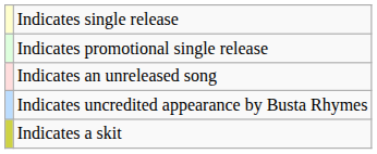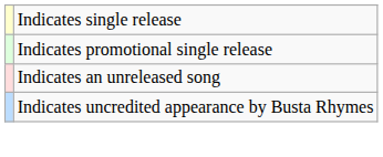 <table class="wikitable" style="font-size:90%;">
 <tr>
 <td style="background-color:#FFFFCC"></td>
 <td>Indicates single release</td>
 </tr>
 <tr>
 <td style="background-color:#DDFFDD"></td>
 <td>Indicates promotional single release</td>
 </tr>
 <tr>
 <td style="background-color:#FFDDDD"></td>
 <td>Indicates an unreleased song</td>
 </tr>
 <tr>
 <td style="background-color:#bbddff"></td>
 <td>Indicates uncredited appearance by Busta Rhymes</td>
 </tr>
-<tr>
-<td style="background-color:#CED343"></td>
-<td>Indicates a skit</td>
-</tr>
 </table>
